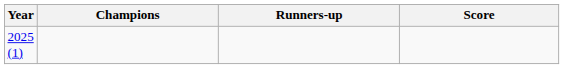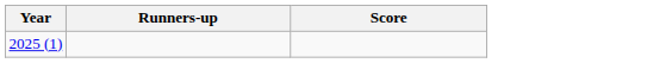 <table class="wikitable" style="font-size:90%">
 <tr>
 <th>Year</th>
-<th width="200">Champions</th>
 <th width="200">Runners-up</th>
 <th width="175">Score</th>
 </tr>
 <tr>
 <td><a href='#'>2025 (1)</a></td>
 <td></td>
 <td></td>
-<td></td>
 </tr>
 </table>
